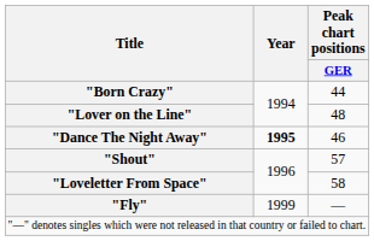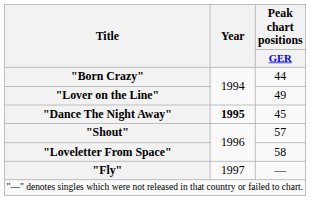 <table class="wikitable plainrowheaders" style="text-align:center;">
 <tr>
 <th scope="col" rowspan="2">Title</th>
 <th scope="col" rowspan="2">Year</th>
 <th scope="col" colspan="1">Peak chart positions</th>
 </tr>
 <tr>
 <th style="width:3em;font-size:90%"><a href='#'>GER</a><br></th>
 </tr>
 <tr>
 <th scope="row">"Born Crazy"</th>
 <td rowspan="2">1994</td>
 <td>44</td>
 </tr>
 <tr>
 <th scope="row">"Lover on the Line"</th>
-<td>48</td>
+<td>49</td>
 </tr>
 <tr>
 <th scope="row">"Dance The Night Away"</th>
 <td rowspan="1"><strong>1995</strong></td>
-<td>46</td>
+<td>45</td>
 </tr>
 <tr>
 <th scope="row">"Shout"</th>
 <td rowspan="2">1996</td>
 <td>57</td>
 </tr>
 <tr>
 <th scope="row">"Loveletter From Space"</th>
 <td>58</td>
 </tr>
 <tr>
 <th scope="row">"Fly"</th>
-<td rowspan="1">1999</td>
+<td rowspan="1">1997</td>
 <td>—</td>
 </tr>
 <tr>
 <td colspan="14" style="font-size:80%">"—" denotes singles which were not released in that country or failed to chart.</td>
 </tr>
 </table>
